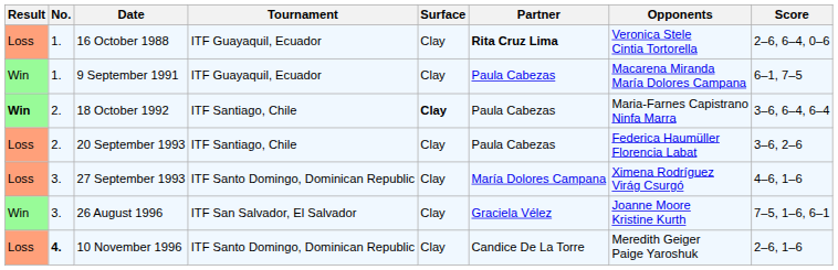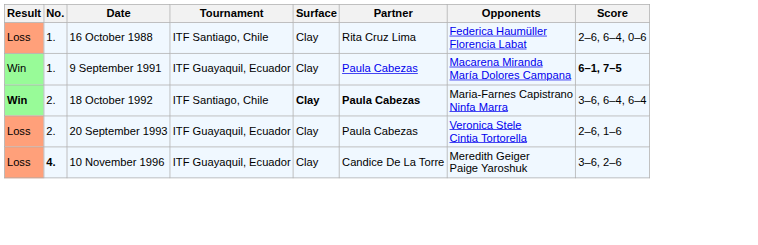 <table class="sortable wikitable" style=font-size:97%>
 <tr>
 <th>Result</th>
 <th>No.</th>
 <th>Date</th>
 <th>Tournament</th>
 <th>Surface</th>
 <th>Partner</th>
 <th>Opponents</th>
 <th>Score</th>
 </tr>
 <tr style="background:#f0f8ff;">
 <td style="background:#ffa07a;">Loss</td>
 <td>1.</td>
 <td>16 October 1988</td>
-<td>ITF Guayaquil, Ecuador</td>
+<td>ITF Santiago, Chile</td>
 <td>Clay</td>
-<td><strong> Rita Cruz Lima</strong></td>
-<td> <a href='#'>Veronica Stele</a> <br>  <a href='#'>Cintia Tortorella</a></td>
+<td> Rita Cruz Lima</td>
+<td> <a href='#'>Federica Haumüller</a> <br>  <a href='#'>Florencia Labat</a></td>
 <td>2–6, 6–4, 0–6</td>
 </tr>
 <tr style="background:#f0f8ff;">
 <td style="background:#98fb98;">Win</td>
 <td>1.</td>
 <td>9 September 1991</td>
 <td>ITF Guayaquil, Ecuador</td>
 <td>Clay</td>
 <td> <a href='#'>Paula Cabezas</a></td>
 <td> <a href='#'>Macarena Miranda</a> <br>  <a href='#'>María Dolores Campana</a></td>
-<td>6–1, 7–5</td>
+<td><strong>6–1, 7–5</strong></td>
 </tr>
 <tr style="background:#f0f8ff;">
 <td style="background:#98fb98;"><strong>Win</strong></td>
 <td>2.</td>
 <td>18 October 1992</td>
 <td>ITF Santiago, Chile</td>
 <td><strong>Clay</strong></td>
-<td> Paula Cabezas</td>
+<td><strong> Paula Cabezas</strong></td>
 <td> Maria-Farnes Capistrano <br>  <a href='#'>Ninfa Marra</a></td>
 <td>3–6, 6–4, 6–4</td>
 </tr>
 <tr style="background:#f0f8ff;">
 <td style="background:#ffa07a;">Loss</td>
 <td>2.</td>
 <td>20 September 1993</td>
-<td>ITF Santiago, Chile</td>
+<td>ITF Guayaquil, Ecuador</td>
 <td>Clay</td>
 <td> Paula Cabezas</td>
-<td> <a href='#'>Federica Haumüller</a> <br>  <a href='#'>Florencia Labat</a></td>
-<td>3–6, 2–6</td>
-</tr>
-<tr style="background:#f0f8ff;">
-<td style="background:#ffa07a;">Loss</td>
-<td>3.</td>
-<td>27 September 1993</td>
-<td>ITF Santo Domingo, Dominican Republic</td>
-<td>Clay</td>
-<td> <a href='#'>María Dolores Campana</a></td>
-<td> <a href='#'>Ximena Rodríguez</a> <br>  <a href='#'>Virág Csurgó</a></td>
-<td>4–6, 1–6</td>
-</tr>
-<tr style="background:#f0f8ff;">
-<td style="background:#98fb98;">Win</td>
-<td>3.</td>
-<td>26 August 1996</td>
-<td>ITF San Salvador, El Salvador</td>
-<td>Clay</td>
-<td> <a href='#'>Graciela Vélez</a></td>
-<td> <a href='#'>Joanne Moore</a> <br>  <a href='#'>Kristine Kurth</a></td>
-<td>7–5, 1–6, 6–1</td>
+<td> <a href='#'>Veronica Stele</a> <br>  <a href='#'>Cintia Tortorella</a></td>
+<td>2–6, 1–6</td>
 </tr>
 <tr style="background:#f0f8ff;">
 <td style="background:#ffa07a;">Loss</td>
 <td><strong>4.</strong></td>
 <td>10 November 1996</td>
-<td>ITF Santo Domingo, Dominican Republic</td>
+<td>ITF Guayaquil, Ecuador</td>
 <td>Clay</td>
 <td> Candice De La Torre</td>
 <td> Meredith Geiger <br>  Paige Yaroshuk</td>
-<td>2–6, 1–6</td>
+<td>3–6, 2–6</td>
 </tr>
 </table>
